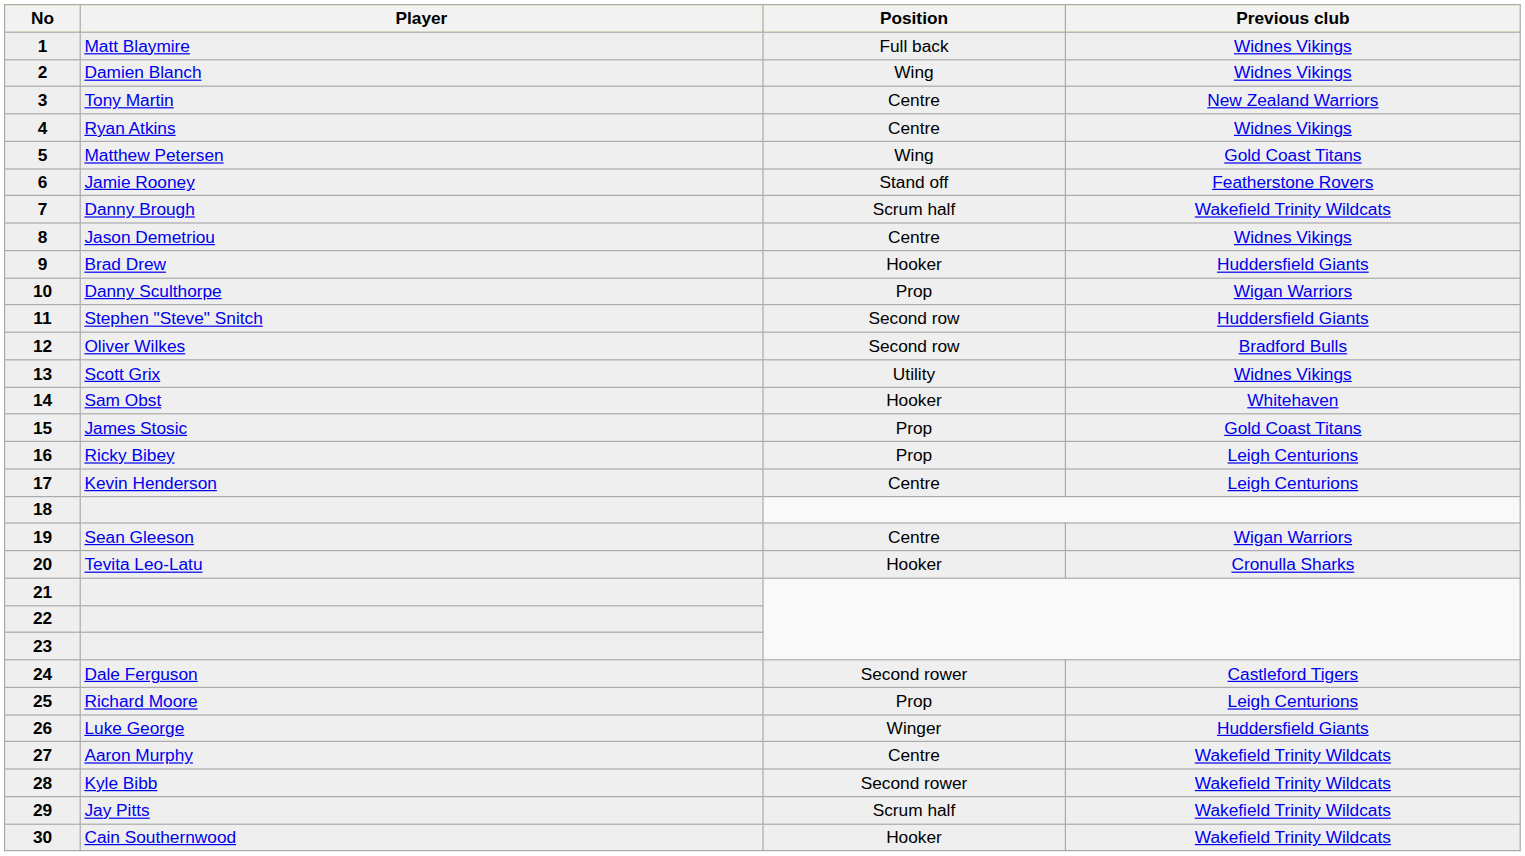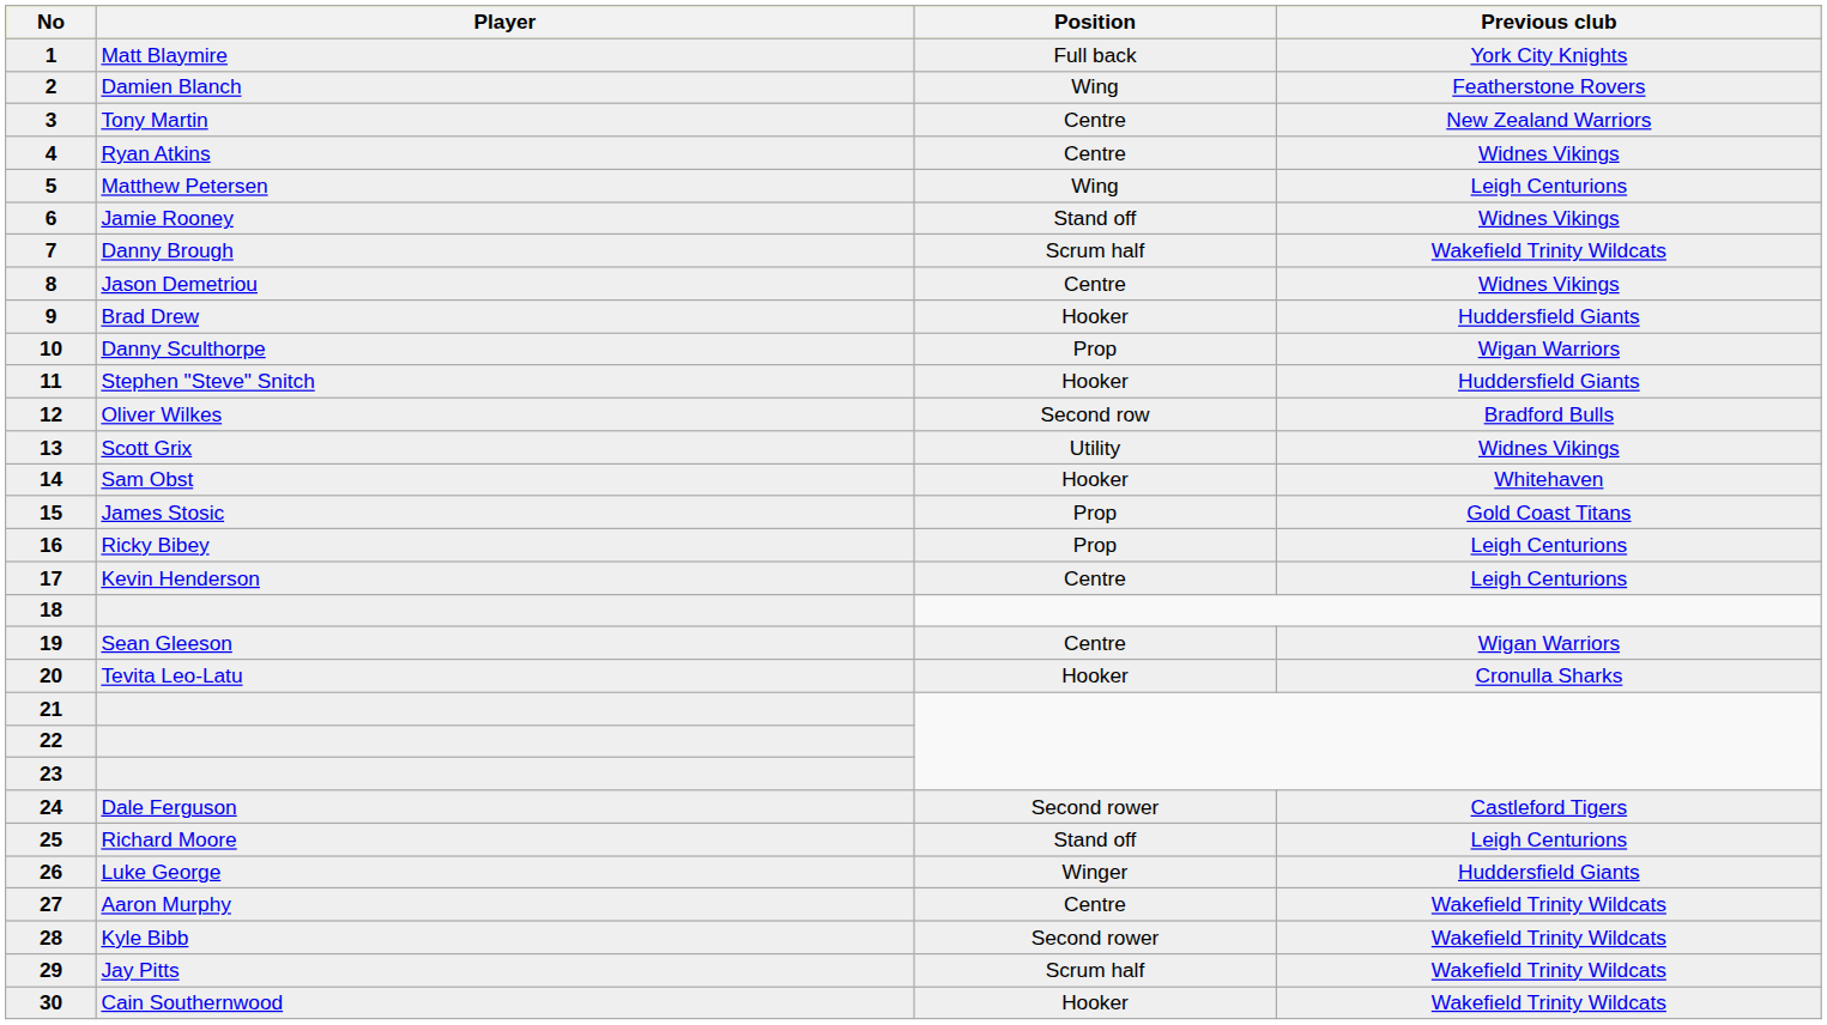 <table class="wikitable sortable" width="100%" style="font-size:90%">
 <tr bgcolor=#FFFF33>
 <th width=5%>No</th>
 <th !width=10%>Player</th>
 <th width=20%>Position</th>
 <th width=30%>Previous club</th>
 </tr>
 <tr bgcolor=#efefef>
 <td align=center><strong>1</strong></td>
 <td><a href='#'>Matt Blaymire</a></td>
 <td align=center>Full back</td>
-<td align=center><a href='#'>Widnes Vikings</a></td>
+<td align=center><a href='#'>York City Knights</a></td>
 </tr>
 <tr bgcolor=#efefef>
 <td align=center><strong>2</strong></td>
 <td><a href='#'>Damien Blanch</a></td>
 <td align=center>Wing</td>
-<td align=center><a href='#'>Widnes Vikings</a></td>
+<td align=center><a href='#'>Featherstone Rovers</a></td>
 </tr>
 <tr bgcolor=#efefef>
 <td align=center><strong>3</strong></td>
 <td><a href='#'>Tony Martin</a></td>
 <td align=center>Centre</td>
 <td align=center><a href='#'>New Zealand Warriors</a></td>
 </tr>
 <tr bgcolor=#efefef>
 <td align=center><strong>4</strong></td>
 <td><a href='#'>Ryan Atkins</a></td>
 <td align=center>Centre</td>
 <td align=center><a href='#'>Widnes Vikings</a></td>
 </tr>
 <tr bgcolor=#efefef>
 <td align=center><strong>5</strong></td>
 <td><a href='#'>Matthew Petersen</a></td>
 <td align=center>Wing</td>
-<td align=center><a href='#'>Gold Coast Titans</a></td>
+<td align=center><a href='#'>Leigh Centurions</a></td>
 </tr>
 <tr bgcolor=#efefef>
 <td align=center><strong>6</strong></td>
 <td><a href='#'>Jamie Rooney</a></td>
 <td align=center>Stand off</td>
-<td align=center><a href='#'>Featherstone Rovers</a></td>
+<td align=center><a href='#'>Widnes Vikings</a></td>
 </tr>
 <tr bgcolor=#efefef>
 <td align=center><strong>7</strong></td>
 <td><a href='#'>Danny Brough</a></td>
 <td align=center>Scrum half</td>
 <td align=center><a href='#'>Wakefield Trinity Wildcats</a></td>
 </tr>
 <tr bgcolor=#efefef>
 <td align=center><strong>8</strong></td>
 <td><a href='#'>Jason Demetriou</a></td>
 <td align=center>Centre</td>
 <td align=center><a href='#'>Widnes Vikings</a></td>
 </tr>
 <tr bgcolor=#efefef>
 <td align=center><strong>9</strong></td>
 <td><a href='#'>Brad Drew</a></td>
 <td align=center>Hooker</td>
 <td align=center><a href='#'>Huddersfield Giants</a></td>
 </tr>
 <tr bgcolor=#efefef>
 <td align=center><strong>10</strong></td>
 <td><a href='#'>Danny Sculthorpe</a></td>
 <td align=center>Prop</td>
 <td align=center><a href='#'>Wigan Warriors</a></td>
 </tr>
 <tr bgcolor=#efefef>
 <td align=center><strong>11</strong></td>
 <td><a href='#'>Stephen "Steve" Snitch</a></td>
-<td align=center>Second row</td>
+<td align=center>Hooker</td>
 <td align=center><a href='#'>Huddersfield Giants</a></td>
 </tr>
 <tr bgcolor=#efefef>
 <td align=center><strong>12</strong></td>
 <td><a href='#'>Oliver Wilkes</a></td>
 <td align=center>Second row</td>
 <td align=center><a href='#'>Bradford Bulls</a></td>
 </tr>
 <tr bgcolor=#efefef>
 <td align=center><strong>13</strong></td>
 <td><a href='#'>Scott Grix</a></td>
 <td align=center>Utility</td>
 <td align=center><a href='#'>Widnes Vikings</a></td>
 </tr>
 <tr bgcolor=#efefef>
 <td align=center><strong>14</strong></td>
 <td><a href='#'>Sam Obst</a></td>
 <td align=center>Hooker</td>
 <td align=center><a href='#'>Whitehaven</a></td>
 </tr>
 <tr bgcolor=#efefef>
 <td align=center><strong>15</strong></td>
 <td><a href='#'>James Stosic</a></td>
 <td align=center>Prop</td>
 <td align=center><a href='#'>Gold Coast Titans</a></td>
 </tr>
 <tr bgcolor=#efefef>
 <td align=center><strong>16</strong></td>
 <td><a href='#'>Ricky Bibey</a></td>
 <td align=center>Prop</td>
 <td align=center><a href='#'>Leigh Centurions</a></td>
 </tr>
 <tr bgcolor=#efefef>
 <td align=center><strong>17</strong></td>
 <td><a href='#'>Kevin Henderson</a></td>
 <td align=center>Centre</td>
 <td align=center><a href='#'>Leigh Centurions</a></td>
 </tr>
 <tr bgcolor=#efefef>
 <td align=center><strong>18</strong></td>
 <td align=center></td>
 </tr>
 <tr bgcolor=#efefef>
 <td align=center><strong>19</strong></td>
 <td><a href='#'>Sean Gleeson</a></td>
 <td align=center>Centre</td>
 <td align=center><a href='#'>Wigan Warriors</a></td>
 </tr>
 <tr bgcolor=#efefef>
 <td align=center><strong>20</strong></td>
 <td><a href='#'>Tevita Leo-Latu</a></td>
 <td align=center>Hooker</td>
 <td align=center><a href='#'>Cronulla Sharks</a></td>
 </tr>
 <tr bgcolor=#efefef>
 <td align=center><strong>21</strong></td>
 <td align=center></td>
 </tr>
 <tr bgcolor=#efefef>
 <td align=center><strong>22</strong></td>
 <td align=center></td>
 </tr>
 <tr bgcolor=#efefef>
 <td align=center><strong>23</strong></td>
 <td align=center></td>
 </tr>
 <tr bgcolor=#efefef>
 <td align=center><strong>24</strong></td>
 <td><a href='#'>Dale Ferguson</a></td>
 <td align=center>Second rower</td>
 <td align=center><a href='#'>Castleford Tigers</a></td>
 </tr>
 <tr bgcolor=#efefef>
 <td align=center><strong>25</strong></td>
 <td><a href='#'>Richard Moore</a></td>
-<td align=center>Prop</td>
+<td align=center>Stand off</td>
 <td align=center><a href='#'>Leigh Centurions</a></td>
 </tr>
 <tr bgcolor=#efefef>
 <td align=center><strong>26</strong></td>
 <td><a href='#'>Luke George</a></td>
 <td align=center>Winger</td>
 <td align=center><a href='#'>Huddersfield Giants</a></td>
 </tr>
 <tr bgcolor=#efefef>
 <td align=center><strong>27</strong></td>
 <td><a href='#'>Aaron Murphy</a></td>
 <td align=center>Centre</td>
 <td align=center><a href='#'>Wakefield Trinity Wildcats</a></td>
 </tr>
 <tr bgcolor=#efefef>
 <td align=center><strong>28</strong></td>
 <td><a href='#'>Kyle Bibb</a></td>
 <td align=center>Second rower</td>
 <td align=center><a href='#'>Wakefield Trinity Wildcats</a></td>
 </tr>
 <tr bgcolor=#efefef>
 <td align=center><strong>29</strong></td>
 <td><a href='#'>Jay Pitts</a></td>
 <td align=center>Scrum half</td>
 <td align=center><a href='#'>Wakefield Trinity Wildcats</a></td>
 </tr>
 <tr bgcolor=#efefef>
 <td align=center><strong>30</strong></td>
 <td><a href='#'>Cain Southernwood</a></td>
 <td align=center>Hooker</td>
 <td align=center><a href='#'>Wakefield Trinity Wildcats</a></td>
 </tr>
 </table>
